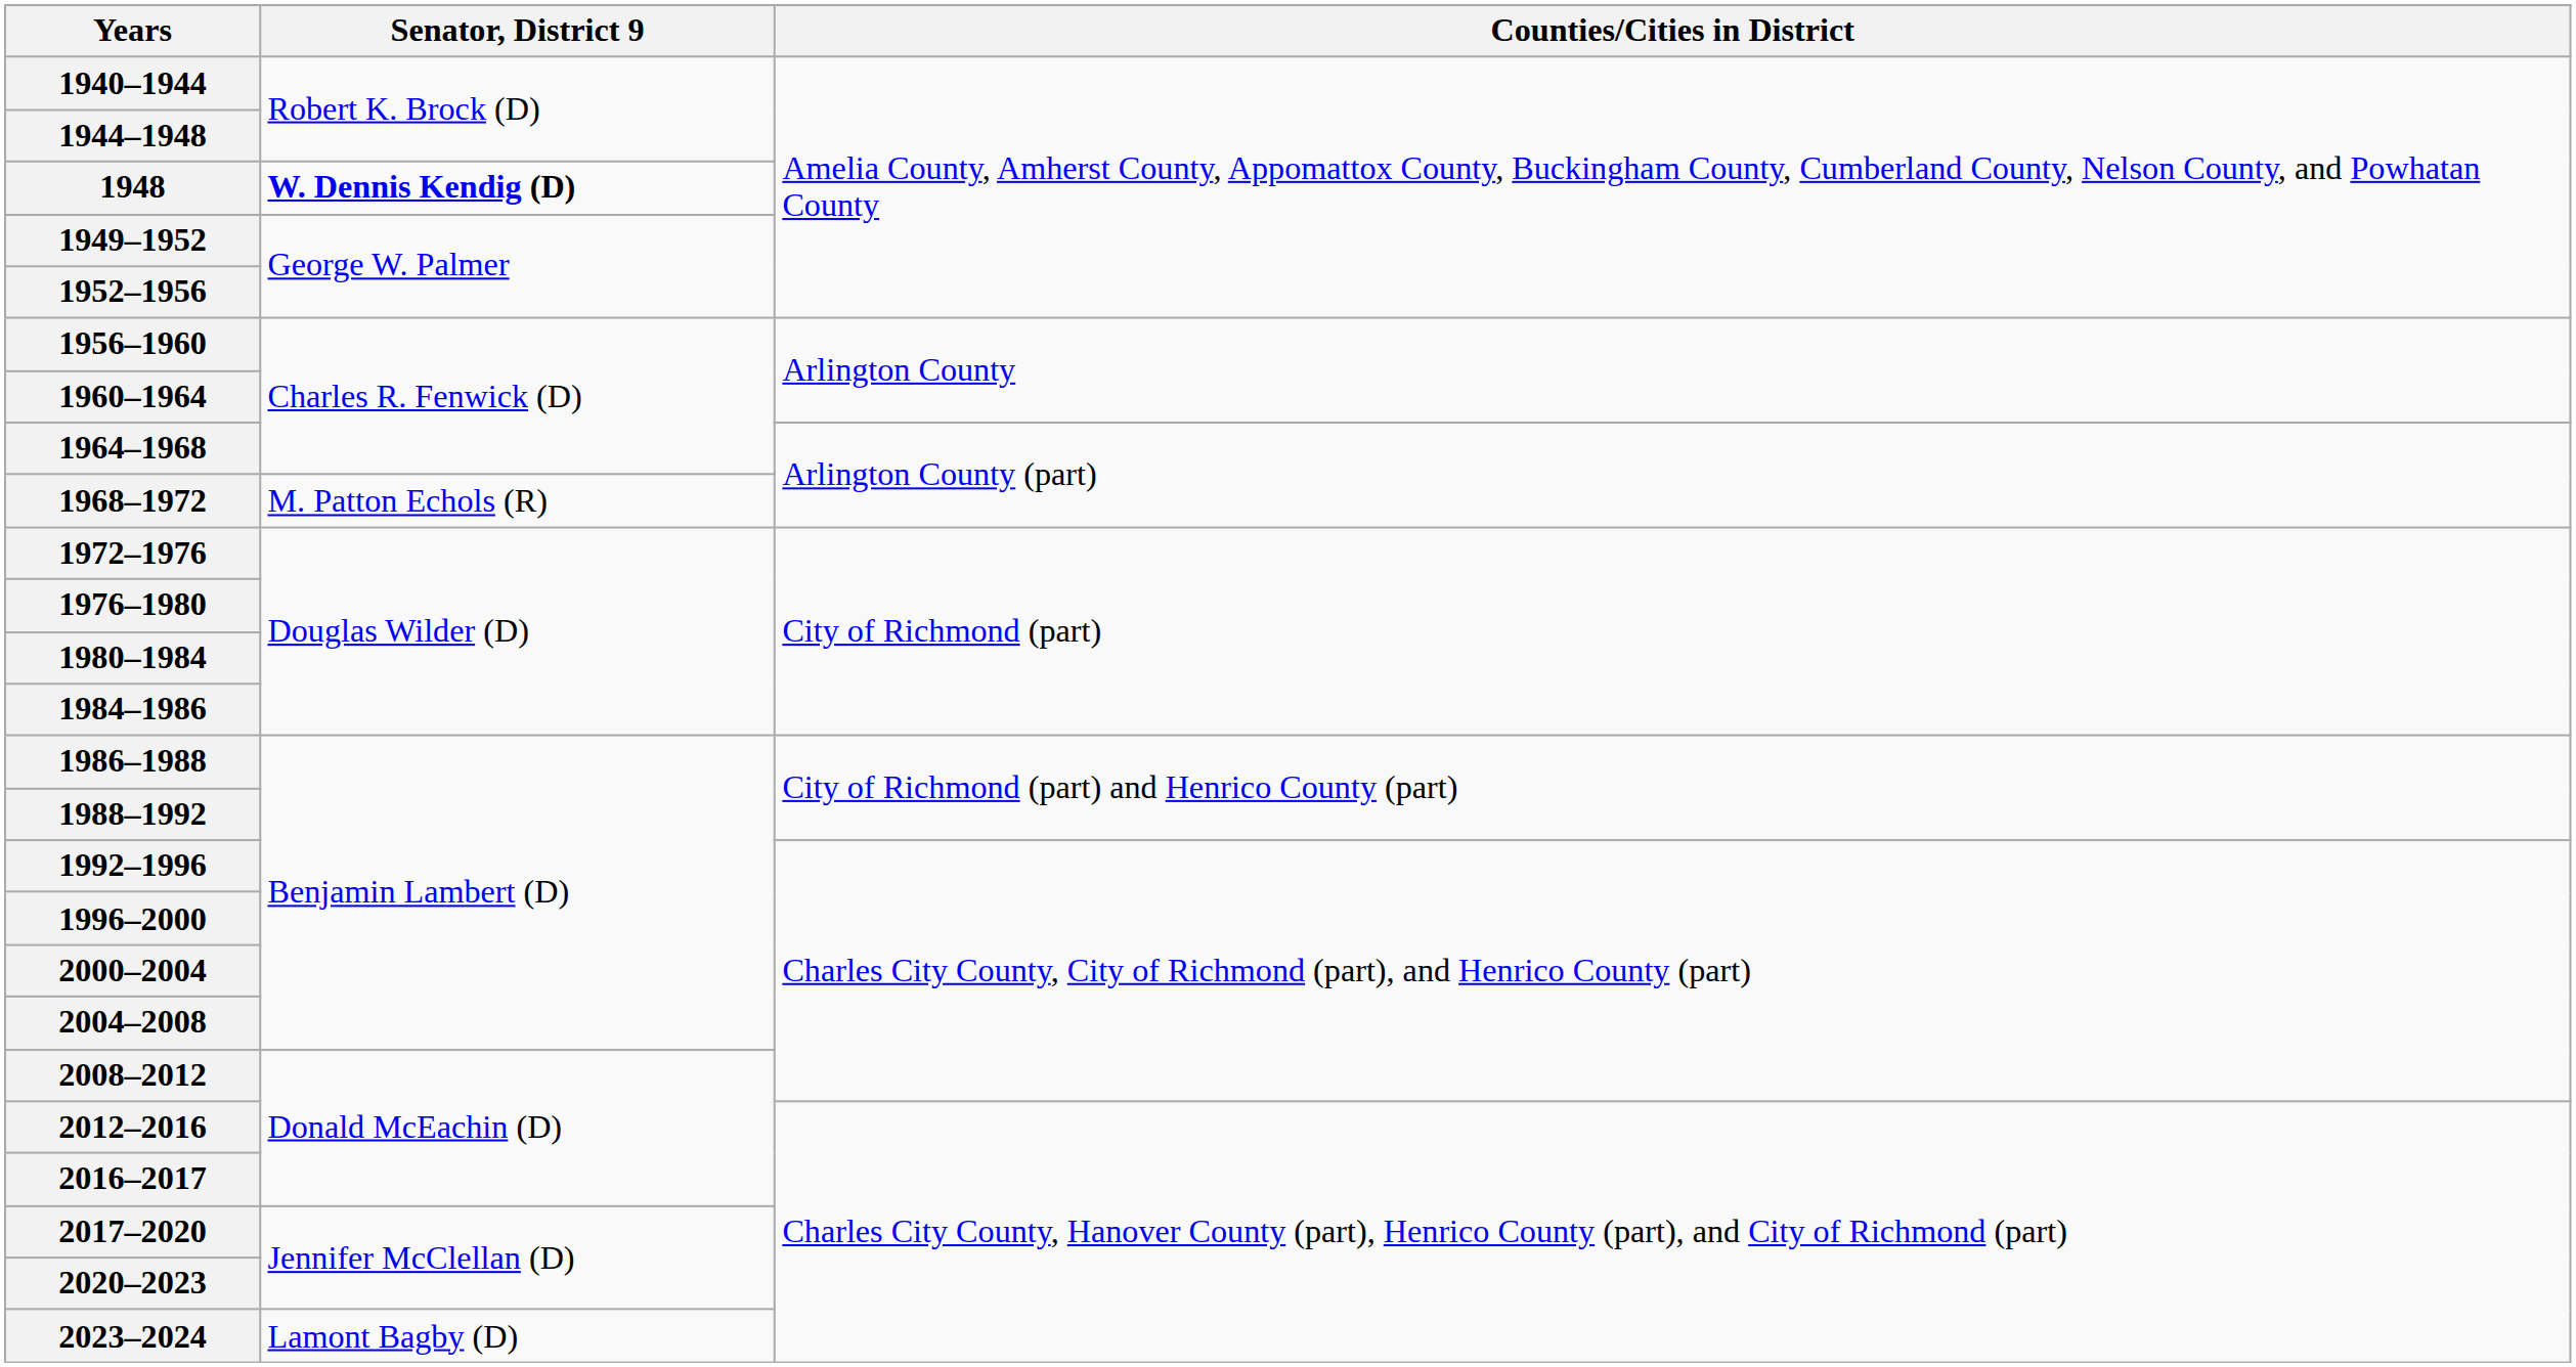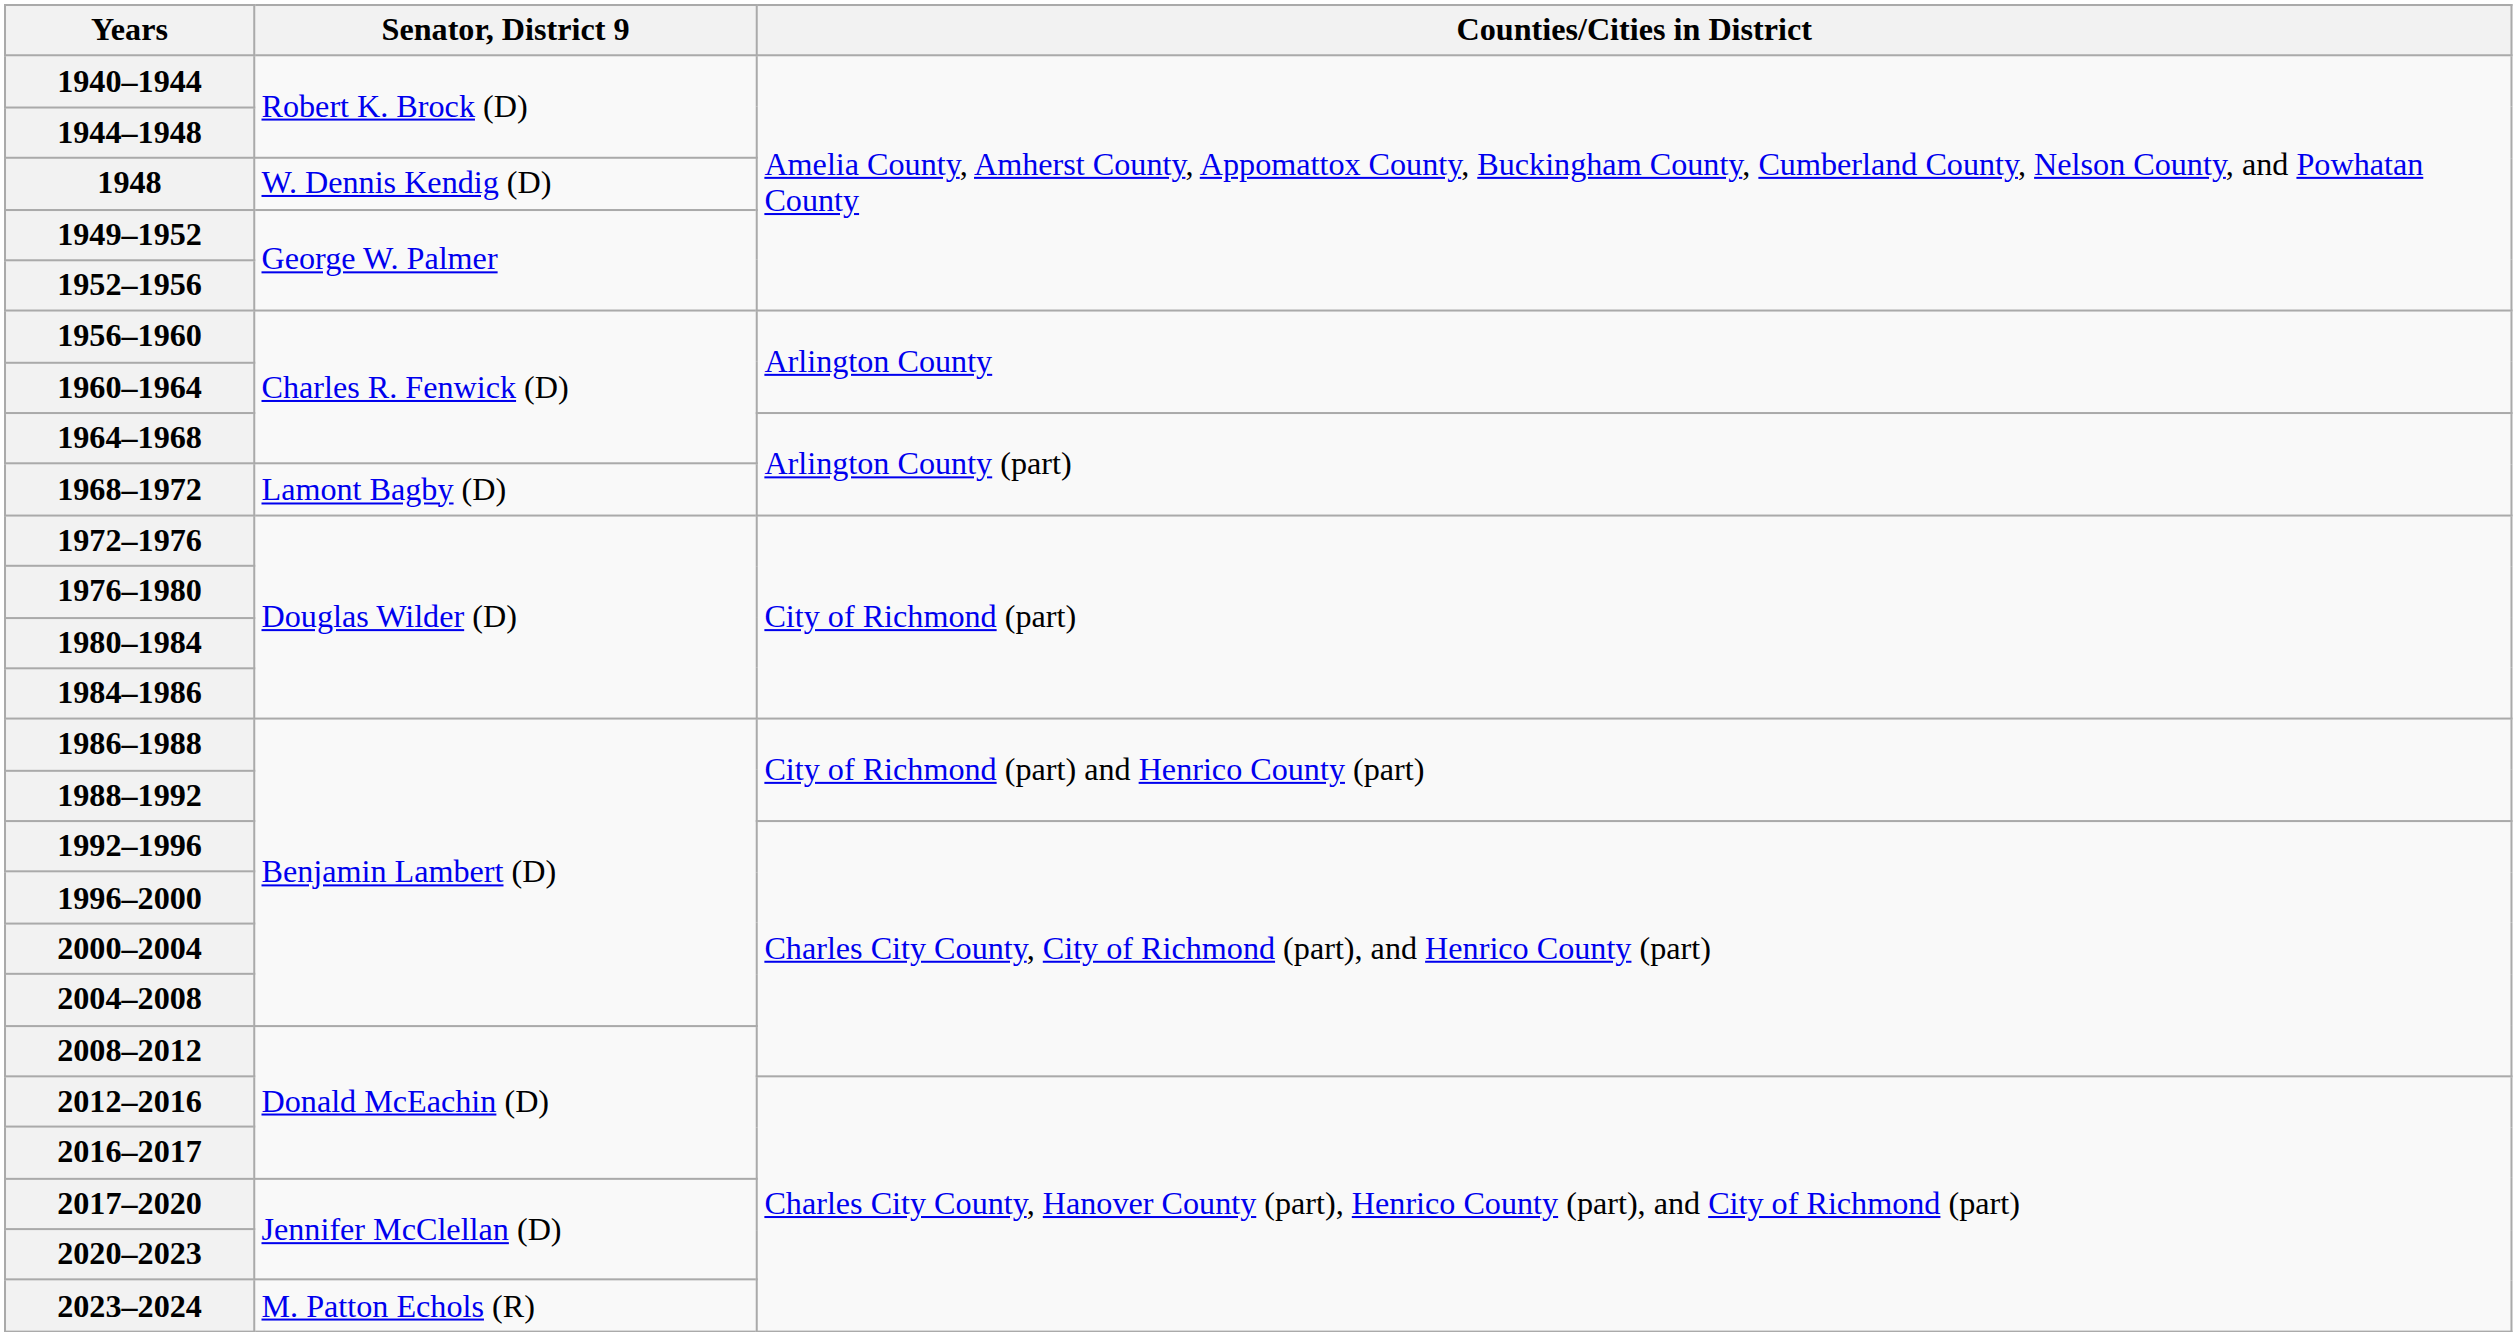 <table class="wikitable">
 <tr>
 <th>Years</th>
 <th>Senator, District 9</th>
 <th width=70%>Counties/Cities in District</th>
 </tr>
 <tr>
 <th>1940–1944</th>
 <td rowspan = 2 ><a href='#'>Robert K. Brock</a> (D)</td>
 <td rowspan = 5><a href='#'>Amelia County</a>, <a href='#'>Amherst County</a>, <a href='#'>Appomattox County</a>, <a href='#'>Buckingham County</a>, <a href='#'>Cumberland County</a>, <a href='#'>Nelson County</a>, and <a href='#'>Powhatan County</a></td>
 </tr>
 <tr>
 <th>1944–1948</th>
 </tr>
 <tr>
 <th>1948</th>
-<td><strong><a href='#'>W. Dennis Kendig</a> (D)</strong></td>
+<td><a href='#'>W. Dennis Kendig</a> (D)</td>
 </tr>
 <tr>
 <th>1949–1952</th>
 <td rowspan = 2 ><a href='#'>George W. Palmer</a></td>
 </tr>
 <tr>
 <th>1952–1956</th>
 </tr>
 <tr>
 <th>1956–1960</th>
 <td rowspan = 3 ><a href='#'>Charles R. Fenwick</a> (D)</td>
 <td rowspan = 2><a href='#'>Arlington County</a></td>
 </tr>
 <tr>
 <th>1960–1964</th>
 </tr>
 <tr>
 <th>1964–1968</th>
 <td rowspan=2><a href='#'>Arlington County</a> (part)</td>
 </tr>
 <tr>
 <th>1968–1972</th>
-<td><a href='#'>M. Patton Echols</a> (R)</td>
+<td><a href='#'>Lamont Bagby</a> (D)</td>
 </tr>
 <tr>
 <th>1972–1976</th>
 <td rowspan = 4 ><a href='#'>Douglas Wilder</a> (D)</td>
 <td rowspan = 4><a href='#'>City of Richmond</a> (part)</td>
 </tr>
 <tr>
 <th>1976–1980</th>
 </tr>
 <tr>
 <th>1980–1984</th>
 </tr>
 <tr>
 <th>1984–1986</th>
 </tr>
 <tr>
 <th>1986–1988</th>
 <td rowspan = 6 ><a href='#'>Benjamin Lambert</a> (D)</td>
 <td rowspan = 2><a href='#'>City of Richmond</a> (part) and <a href='#'>Henrico County</a> (part)</td>
 </tr>
 <tr>
 <th>1988–1992</th>
 </tr>
 <tr>
 <th>1992–1996</th>
 <td rowspan = 5><a href='#'>Charles City County</a>, <a href='#'>City of Richmond</a> (part), and <a href='#'>Henrico County</a> (part)</td>
 </tr>
 <tr>
 <th>1996–2000</th>
 </tr>
 <tr>
 <th>2000–2004</th>
 </tr>
 <tr>
 <th>2004–2008</th>
 </tr>
 <tr>
 <th>2008–2012</th>
 <td rowspan = 3 ><a href='#'>Donald McEachin</a> (D)</td>
 </tr>
 <tr>
 <th>2012–2016</th>
 <td rowspan = 5><a href='#'>Charles City County</a>, <a href='#'>Hanover County</a> (part), <a href='#'>Henrico County</a> (part), and <a href='#'>City of Richmond</a> (part)</td>
 </tr>
 <tr>
 <th>2016–2017</th>
 </tr>
 <tr>
 <th>2017–2020</th>
 <td rowspan = 2 ><a href='#'>Jennifer McClellan</a> (D)</td>
 </tr>
 <tr>
 <th>2020–2023</th>
 </tr>
 <tr>
 <th>2023–2024</th>
-<td><a href='#'>Lamont Bagby</a> (D)</td>
+<td><a href='#'>M. Patton Echols</a> (R)</td>
 </tr>
 </table>
